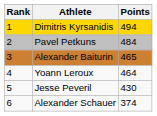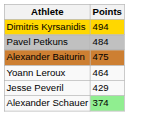 <table class="wikitable">
 <tr>
-<th>Rank</th>
 <th>Athlete</th>
 <th>Points</th>
 </tr>
 <tr>
-<td style="background:#FFD700">1</td>
 <td style="background:#FFD700"> Dimitris Kyrsanidis</td>
 <td style="background:#FFD700">494</td>
 </tr>
 <tr>
-<td style="background:#C0C0C0">2</td>
 <td style="background:#C0C0C0"> Pavel Petkuns</td>
 <td style="background:#C0C0C0">484</td>
 </tr>
 <tr>
-<td style="background:#CD7F32">3</td>
 <td style="background:#CD7F32"> Alexander Baiturin</td>
-<td style="background:#CD7F32">465</td>
+<td style="background:#CD7F32">475</td>
 </tr>
 <tr>
-<td>4</td>
 <td> Yoann Leroux</td>
 <td>464</td>
 </tr>
 <tr>
-<td>5</td>
 <td> Jesse Peveril</td>
-<td>430</td>
+<td>429</td>
 </tr>
 <tr>
-<td>6</td>
 <td> Alexander Schauer</td>
-<td>374</td>
+<td style="background: lightgreen;">374</td>
 </tr>
 </table>
